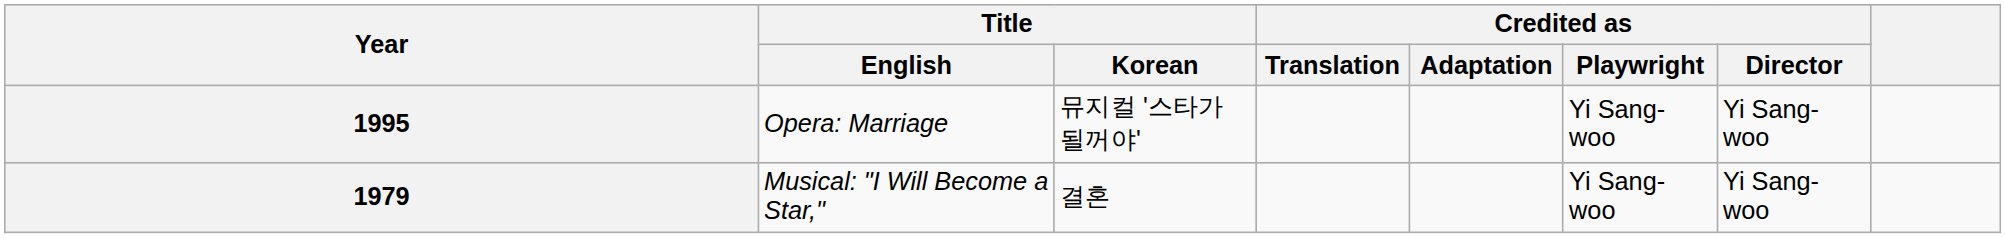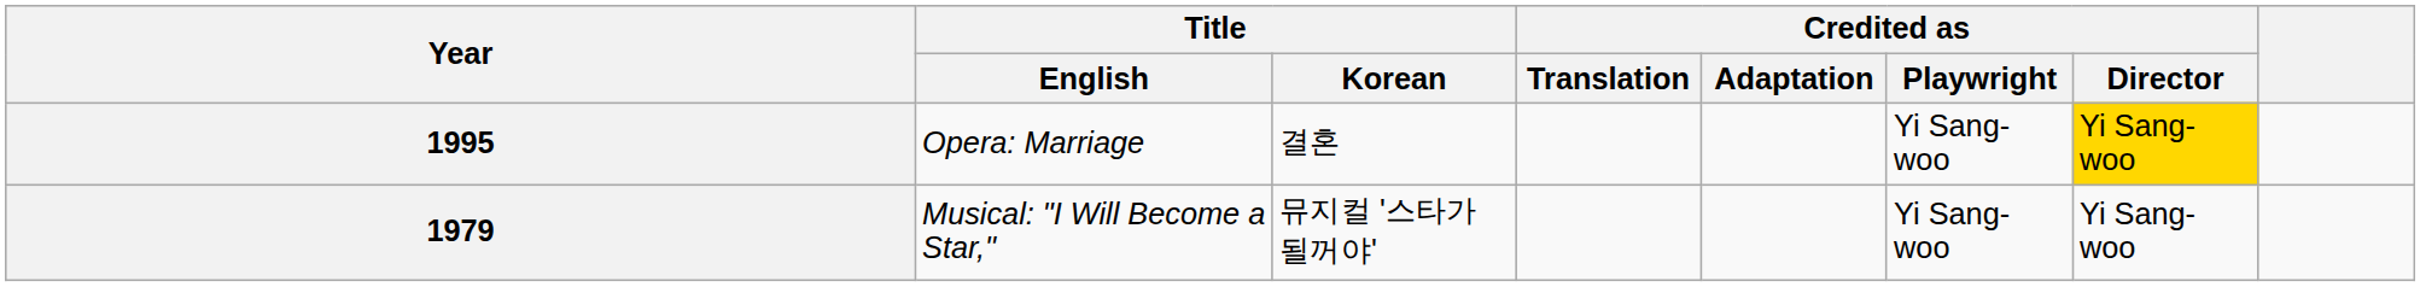 <table class="wikitable plainrowheaders sortable" style="clear:none; font-size:100%; padding:0 auto; margin:auto ; width:100%">
 <tr>
 <th rowspan="2" scope="col" width="auto">Year</th>
 <th colspan="2" scope="col">Title</th>
 <th colspan="4" scope="col">Credited as</th>
 <th rowspan="2" scope="col" class="unsortable"></th>
 </tr>
 <tr>
 <th width="180">English</th>
 <th width="120">Korean</th>
 <th width="90" class="unsortable">Translation</th>
 <th width="90" class="unsortable">Adaptation</th>
 <th width="90" class="unsortable">Playwright</th>
 <th width="90" class="unsortable">Director</th>
 </tr>
 <tr>
 <th scope="row">1995</th>
 <td><em>Opera: Marriage</em></td>
+<td>결혼</td>
+<td></td>
+<td></td>
+<td>Yi Sang-woo</td>
+<td style="background: gold;">Yi Sang-woo</td>
+<td></td>
+</tr>
+<tr>
+<th scope="row">1979</th>
+<td><em>Musical: "I Will Become a Star,"</em></td>
 <td>뮤지컬 '스타가 될꺼야'</td>
 <td></td>
 <td></td>
 <td>Yi Sang-woo</td>
 <td>Yi Sang-woo</td>
 <td></td>
 </tr>
-<tr>
-<th scope="row">1979</th>
-<td><em>Musical: "I Will Become a Star,"</em></td>
-<td>결혼</td>
-<td></td>
-<td></td>
-<td>Yi Sang-woo</td>
-<td>Yi Sang-woo</td>
-<td></td>
-</tr>
 </table>
